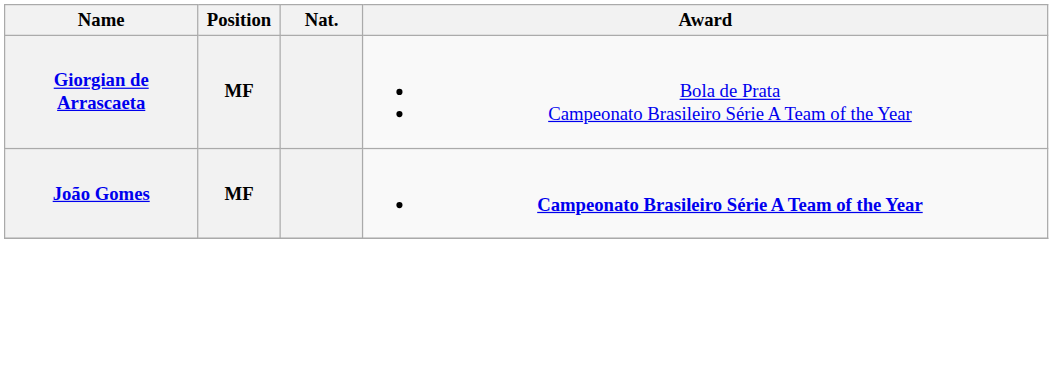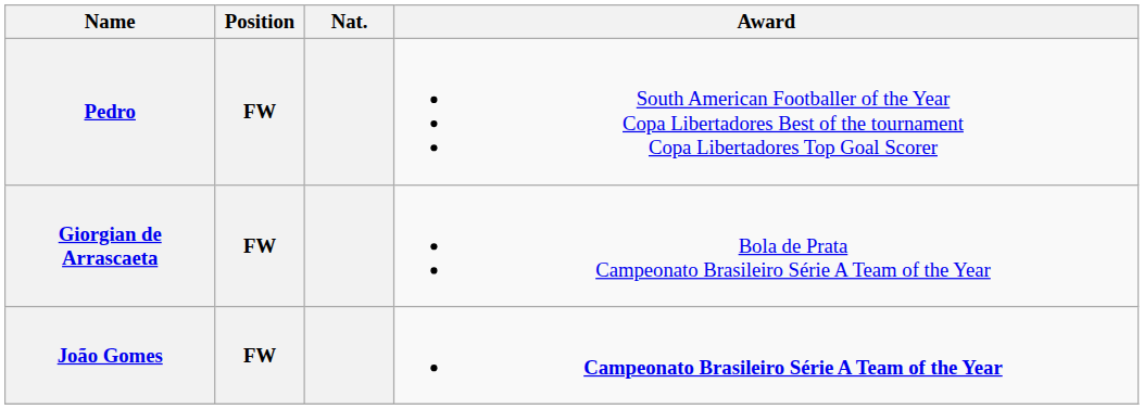 <table class="wikitable" style="font-size: 95%; text-align: center">
 <tr>
 <th width="150">Name</th>
 <th width="60">Position</th>
 <th width="60">Nat.</th>
 <th width="550">Award</th>
 </tr>
 <tr>
+<th rowspan="1"><a href='#'>Pedro</a></th>
+<th rowspan="1">FW</th>
+<th rowspan="1"></th>
+<td><br><ul><li><a href='#'>South American Footballer of the Year</a></li><li><a href='#'>Copa Libertadores Best of the tournament</a></li><li><a href='#'>Copa Libertadores Top Goal Scorer</a></li></ul></td>
+</tr>
+<tr>
 <th rowspan="1"><a href='#'>Giorgian de Arrascaeta</a></th>
-<th rowspan="1">MF</th>
+<th rowspan="1">FW</th>
 <th rowspan="1"></th>
 <td><br><ul><li><a href='#'>Bola de Prata</a></li><li><a href='#'>Campeonato Brasileiro Série A Team of the Year</a></li></ul></td>
 </tr>
 <tr>
 <th rowspan="1"><a href='#'>João Gomes</a></th>
-<th rowspan="1">MF</th>
+<th rowspan="1">FW</th>
 <th rowspan="1"></th>
 <td><strong><br><ul><li><a href='#'>Campeonato Brasileiro Série A Team of the Year</a></li></ul></strong></td>
 </tr>
 <tr>
 </tr>
 </table>
